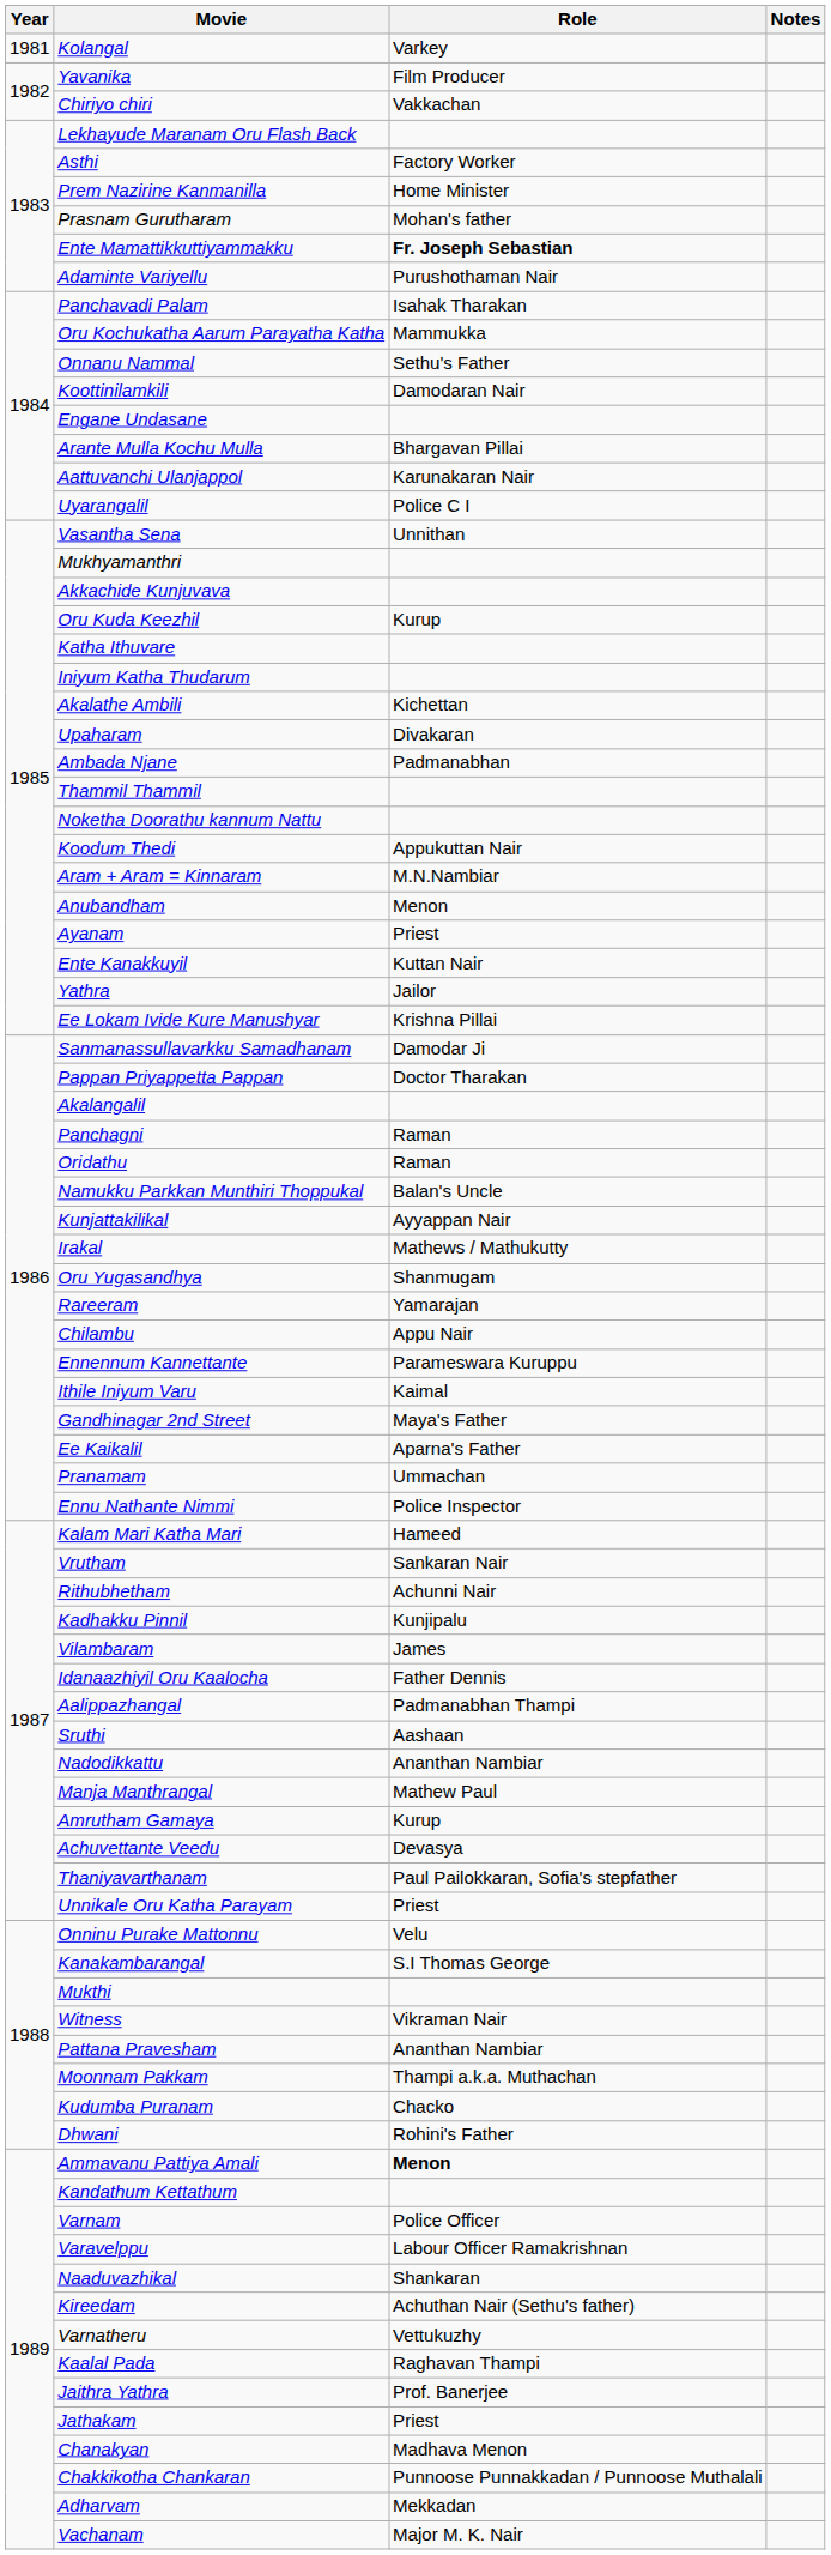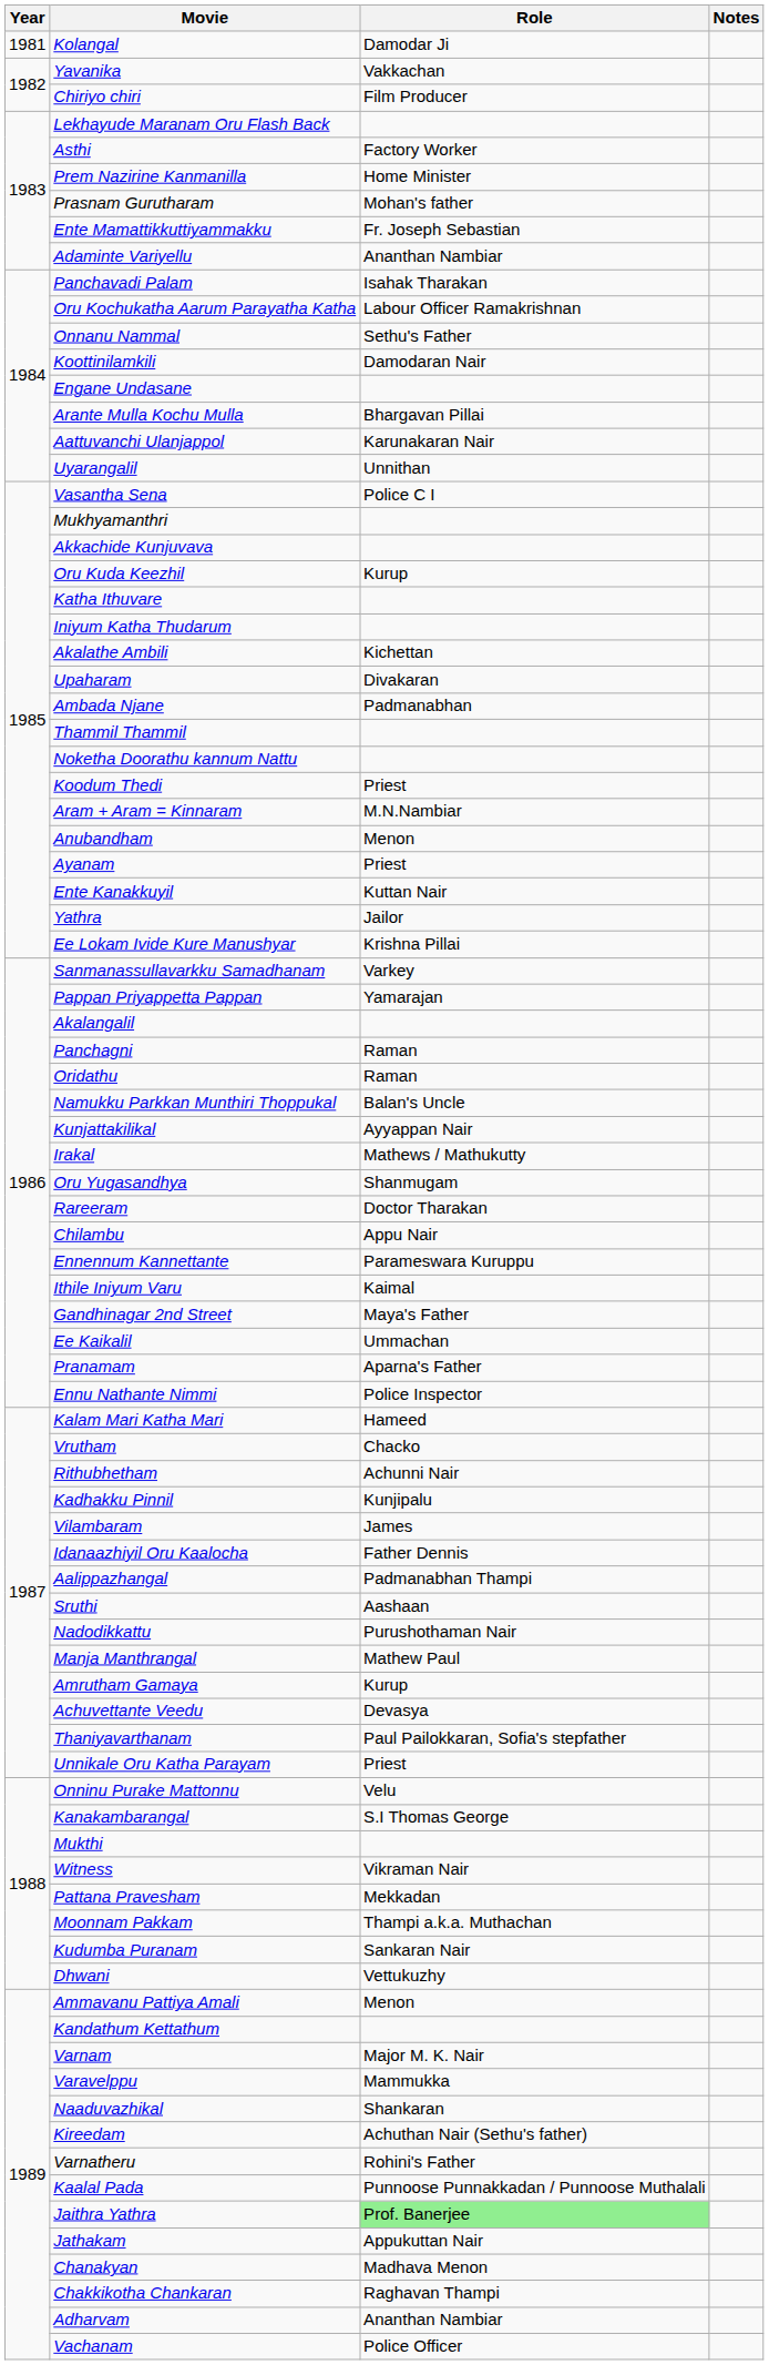 <table class="wikitable">
 <tr>
 <th>Year</th>
 <th>Movie</th>
 <th>Role</th>
 <th>Notes</th>
 </tr>
 <tr>
 <td>1981</td>
 <td><a href='#'><em>Kolangal</em></a></td>
-<td>Varkey</td>
+<td>Damodar Ji</td>
 <td></td>
 </tr>
 <tr>
 <td rowspan="2">1982</td>
 <td><em><a href='#'>Yavanika</a></em></td>
-<td>Film Producer</td>
+<td>Vakkachan</td>
 <td></td>
 </tr>
 <tr>
 <td><a href='#'><em>Chiriyo chiri</em></a></td>
-<td>Vakkachan</td>
+<td>Film Producer</td>
 <td></td>
 </tr>
 <tr>
 <td rowspan="6">1983</td>
 <td><a href='#'><em>Lekhayude Maranam Oru Flash Back</em></a></td>
 <td></td>
 <td></td>
 </tr>
 <tr>
 <td><em><a href='#'>Asthi</a></em></td>
 <td>Factory Worker</td>
 <td></td>
 </tr>
 <tr>
 <td><em><a href='#'>Prem Nazirine Kanmanilla</a></em></td>
 <td>Home Minister</td>
 <td></td>
 </tr>
 <tr>
 <td><em>Prasnam Gurutharam</em></td>
 <td>Mohan's father</td>
 <td></td>
 </tr>
 <tr>
 <td><a href='#'><em>Ente Mamattikkuttiyammakku</em></a></td>
-<td><strong>Fr. Joseph Sebastian</strong></td>
+<td>Fr. Joseph Sebastian</td>
 <td></td>
 </tr>
 <tr>
 <td><a href='#'><em>Adaminte Variyellu</em></a></td>
-<td>Purushothaman Nair</td>
+<td>Ananthan Nambiar</td>
 <td></td>
 </tr>
 <tr>
 <td rowspan="8">1984</td>
 <td><em><a href='#'>Panchavadi Palam</a></em></td>
 <td>Isahak Tharakan</td>
 <td></td>
 </tr>
 <tr>
 <td><em><a href='#'>Oru Kochukatha Aarum Parayatha Katha</a></em></td>
-<td>Mammukka</td>
+<td>Labour Officer Ramakrishnan</td>
 <td></td>
 </tr>
 <tr>
 <td><em><a href='#'>Onnanu Nammal</a></em></td>
 <td>Sethu's Father</td>
 <td></td>
 </tr>
 <tr>
 <td><em><a href='#'>Koottinilamkili</a></em></td>
 <td>Damodaran Nair</td>
 <td></td>
 </tr>
 <tr>
 <td><a href='#'><em>Engane Undasane</em></a></td>
 <td></td>
 <td></td>
 </tr>
 <tr>
 <td><em><a href='#'>Arante Mulla Kochu Mulla</a></em></td>
 <td>Bhargavan Pillai</td>
 <td></td>
 </tr>
 <tr>
 <td><em><a href='#'>Aattuvanchi Ulanjappol</a></em></td>
 <td>Karunakaran Nair</td>
 <td></td>
 </tr>
 <tr>
 <td><em><a href='#'>Uyarangalil</a></em></td>
-<td>Police C I</td>
+<td>Unnithan</td>
 <td></td>
 </tr>
 <tr>
 <td rowspan="18">1985</td>
 <td><em><a href='#'>Vasantha Sena</a></em></td>
-<td>Unnithan</td>
+<td>Police C I</td>
 <td></td>
 </tr>
 <tr>
 <td><em>Mukhyamanthri</em></td>
 <td></td>
 <td></td>
 </tr>
 <tr>
 <td><a href='#'><em>Akkachide Kunjuvava</em></a></td>
 <td></td>
 <td></td>
 </tr>
 <tr>
 <td><a href='#'><em>Oru Kuda Keezhil</em></a></td>
 <td>Kurup</td>
 <td></td>
 </tr>
 <tr>
 <td><em><a href='#'>Katha Ithuvare</a></em></td>
 <td></td>
 <td></td>
 </tr>
 <tr>
 <td><a href='#'><em>Iniyum Katha Thudarum</em></a></td>
 <td></td>
 <td></td>
 </tr>
 <tr>
 <td><em><a href='#'>Akalathe Ambili</a></em></td>
 <td>Kichettan</td>
 <td></td>
 </tr>
 <tr>
 <td><a href='#'><em>Upaharam</em></a></td>
 <td>Divakaran</td>
 <td></td>
 </tr>
 <tr>
 <td><a href='#'><em>Ambada Njane</em></a></td>
 <td>Padmanabhan</td>
 <td></td>
 </tr>
 <tr>
 <td><em><a href='#'>Thammil Thammil</a></em></td>
 <td></td>
 <td></td>
 </tr>
 <tr>
 <td><a href='#'><em>Noketha Doorathu kannum Nattu</em></a></td>
 <td></td>
 <td></td>
 </tr>
 <tr>
 <td><em><a href='#'>Koodum Thedi</a></em></td>
-<td>Appukuttan Nair</td>
+<td>Priest</td>
 <td></td>
 </tr>
 <tr>
 <td><em><a href='#'>Aram + Aram = Kinnaram</a></em></td>
 <td>M.N.Nambiar</td>
 <td></td>
 </tr>
 <tr>
 <td><a href='#'><em>Anubandham</em></a></td>
 <td>Menon</td>
 <td></td>
 </tr>
 <tr>
 <td><a href='#'><em>Ayanam</em></a></td>
 <td>Priest</td>
 <td></td>
 </tr>
 <tr>
 <td><a href='#'><em>Ente Kanakkuyil</em></a></td>
 <td>Kuttan Nair</td>
 <td></td>
 </tr>
 <tr>
 <td><em><a href='#'>Yathra</a></em></td>
 <td>Jailor</td>
 <td></td>
 </tr>
 <tr>
 <td><a href='#'><em>Ee Lokam Ivide Kure Manushyar</em></a></td>
 <td>Krishna Pillai</td>
 <td></td>
 </tr>
 <tr>
 <td rowspan="17">1986</td>
 <td><em><a href='#'>Sanmanassullavarkku Samadhanam</a></em></td>
-<td>Damodar Ji</td>
+<td>Varkey</td>
 <td></td>
 </tr>
 <tr>
 <td><em><a href='#'>Pappan Priyappetta Pappan</a></em></td>
-<td>Doctor Tharakan</td>
+<td>Yamarajan</td>
 <td></td>
 </tr>
 <tr>
 <td><em><a href='#'>Akalangalil</a></em></td>
 <td></td>
 <td></td>
 </tr>
 <tr>
 <td><em><a href='#'>Panchagni</a></em></td>
 <td>Raman</td>
 <td></td>
 </tr>
 <tr>
 <td><em><a href='#'>Oridathu</a></em></td>
 <td>Raman</td>
 <td></td>
 </tr>
 <tr>
 <td><a href='#'><em>Namukku Parkkan Munthiri Thoppukal</em></a></td>
 <td>Balan's Uncle</td>
 <td></td>
 </tr>
 <tr>
 <td><em><a href='#'>Kunjattakilikal</a></em></td>
 <td>Ayyappan Nair</td>
 <td></td>
 </tr>
 <tr>
 <td><em><a href='#'>Irakal</a></em></td>
 <td>Mathews / Mathukutty</td>
 <td></td>
 </tr>
 <tr>
 <td><em><a href='#'>Oru Yugasandhya</a></em></td>
 <td>Shanmugam</td>
 <td></td>
 </tr>
 <tr>
 <td><em><a href='#'>Rareeram</a></em></td>
-<td>Yamarajan</td>
+<td>Doctor Tharakan</td>
 <td></td>
 </tr>
 <tr>
 <td><em><a href='#'>Chilambu</a></em></td>
 <td>Appu Nair</td>
 <td></td>
 </tr>
 <tr>
 <td><em><a href='#'>Ennennum Kannettante</a></em></td>
 <td>Parameswara Kuruppu</td>
 <td></td>
 </tr>
 <tr>
 <td><em><a href='#'>Ithile Iniyum Varu</a></em></td>
 <td>Kaimal</td>
 <td></td>
 </tr>
 <tr>
 <td><em><a href='#'>Gandhinagar 2nd Street</a></em></td>
 <td>Maya's Father</td>
 <td></td>
 </tr>
 <tr>
 <td><em><a href='#'>Ee Kaikalil</a></em></td>
-<td>Aparna's Father</td>
+<td>Ummachan</td>
 <td></td>
 </tr>
 <tr>
 <td><em><a href='#'>Pranamam</a></em></td>
-<td>Ummachan</td>
+<td>Aparna's Father</td>
 <td></td>
 </tr>
 <tr>
 <td><em><a href='#'>Ennu Nathante Nimmi</a></em></td>
 <td>Police Inspector</td>
 <td></td>
 </tr>
 <tr>
 <td rowspan="14">1987</td>
 <td><a href='#'><em>Kalam Mari Katha Mari</em></a></td>
 <td>Hameed</td>
 <td></td>
 </tr>
 <tr>
 <td><em><a href='#'>Vrutham</a></em></td>
-<td>Sankaran Nair</td>
+<td>Chacko</td>
 <td></td>
 </tr>
 <tr>
 <td><a href='#'><em>Rithubhetham</em></a></td>
 <td>Achunni Nair</td>
 <td></td>
 </tr>
 <tr>
 <td><a href='#'><em>Kadhakku Pinnil</em></a></td>
 <td>Kunjipalu</td>
 <td></td>
 </tr>
 <tr>
 <td><em><a href='#'>Vilambaram</a></em></td>
 <td>James</td>
 <td></td>
 </tr>
 <tr>
 <td><a href='#'><em>Idanaazhiyil Oru Kaalocha</em></a></td>
 <td>Father Dennis</td>
 <td></td>
 </tr>
 <tr>
 <td><em><a href='#'>Aalippazhangal</a></em></td>
 <td>Padmanabhan Thampi</td>
 <td></td>
 </tr>
 <tr>
 <td><a href='#'><em>Sruthi</em></a></td>
 <td>Aashaan</td>
 <td></td>
 </tr>
 <tr>
 <td><em><a href='#'>Nadodikkattu</a></em></td>
-<td>Ananthan Nambiar</td>
+<td>Purushothaman Nair</td>
 <td></td>
 </tr>
 <tr>
 <td><em><a href='#'>Manja Manthrangal</a></em></td>
 <td>Mathew Paul</td>
 <td></td>
 </tr>
 <tr>
 <td><em><a href='#'>Amrutham Gamaya</a></em></td>
 <td>Kurup</td>
 <td></td>
 </tr>
 <tr>
 <td><em><a href='#'>Achuvettante Veedu</a></em></td>
 <td>Devasya</td>
 <td></td>
 </tr>
 <tr>
 <td><em><a href='#'>Thaniyavarthanam</a></em></td>
 <td>Paul Pailokkaran, Sofia's stepfather</td>
 <td></td>
 </tr>
 <tr>
 <td><a href='#'><em>Unnikale Oru Katha Parayam</em></a></td>
 <td>Priest</td>
 <td></td>
 </tr>
 <tr>
 <td rowspan="8">1988</td>
 <td><em><a href='#'>Onninu Purake Mattonnu</a></em></td>
 <td>Velu</td>
 <td></td>
 </tr>
 <tr>
 <td><em><a href='#'>Kanakambarangal</a></em></td>
 <td>S.I Thomas George</td>
 <td></td>
 </tr>
 <tr>
 <td><em><a href='#'>Mukthi</a></em></td>
 <td></td>
 <td></td>
 </tr>
 <tr>
 <td><a href='#'><em>Witness</em></a></td>
 <td>Vikraman Nair</td>
 <td></td>
 </tr>
 <tr>
 <td><a href='#'><em>Pattana Pravesham</em></a></td>
-<td>Ananthan Nambiar</td>
+<td>Mekkadan</td>
 <td></td>
 </tr>
 <tr>
 <td><em><a href='#'>Moonnam Pakkam</a></em></td>
 <td>Thampi a.k.a. Muthachan</td>
 <td></td>
 </tr>
 <tr>
 <td><a href='#'><em>Kudumba Puranam</em></a></td>
-<td>Chacko</td>
+<td>Sankaran Nair</td>
 <td></td>
 </tr>
 <tr>
 <td><em><a href='#'>Dhwani</a></em></td>
-<td>Rohini's Father</td>
+<td>Vettukuzhy</td>
 <td></td>
 </tr>
 <tr>
 <td rowspan="14">1989</td>
 <td><em><a href='#'>Ammavanu Pattiya Amali</a></em></td>
-<td><strong>Menon</strong></td>
+<td>Menon</td>
 <td></td>
 </tr>
 <tr>
 <td><em><a href='#'>Kandathum Kettathum</a></em></td>
 <td></td>
 <td></td>
 </tr>
 <tr>
 <td><a href='#'><em>Varnam</em></a></td>
-<td>Police Officer</td>
+<td>Major M. K. Nair</td>
 <td></td>
 </tr>
 <tr>
 <td><a href='#'><em>Varavelppu</em></a></td>
-<td>Labour Officer Ramakrishnan</td>
+<td>Mammukka</td>
 <td></td>
 </tr>
 <tr>
 <td><a href='#'><em>Naaduvazhikal</em></a></td>
 <td>Shankaran</td>
 <td></td>
 </tr>
 <tr>
 <td><em><a href='#'>Kireedam</a></em></td>
 <td>Achuthan Nair (Sethu's father)</td>
 <td></td>
 </tr>
 <tr>
 <td><em>Varnatheru</em></td>
-<td>Vettukuzhy</td>
+<td>Rohini's Father</td>
 <td></td>
 </tr>
 <tr>
 <td><em><a href='#'>Kaalal Pada</a></em></td>
-<td>Raghavan Thampi</td>
+<td>Punnoose Punnakkadan / Punnoose Muthalali</td>
 <td></td>
 </tr>
 <tr>
 <td><a href='#'><em>Jaithra Yathra</em></a></td>
-<td>Prof. Banerjee</td>
+<td style="background: lightgreen;">Prof. Banerjee</td>
 <td></td>
 </tr>
 <tr>
 <td><a href='#'><em>Jathakam</em></a></td>
-<td>Priest</td>
+<td>Appukuttan Nair</td>
 <td></td>
 </tr>
 <tr>
 <td><em><a href='#'>Chanakyan</a></em></td>
 <td>Madhava Menon</td>
 <td></td>
 </tr>
 <tr>
 <td><em><a href='#'>Chakkikotha Chankaran</a></em></td>
-<td>Punnoose Punnakkadan / Punnoose Muthalali</td>
+<td>Raghavan Thampi</td>
 <td></td>
 </tr>
 <tr>
 <td><em><a href='#'>Adharvam</a></em></td>
-<td>Mekkadan</td>
+<td>Ananthan Nambiar</td>
 <td></td>
 </tr>
 <tr>
 <td><em><a href='#'>Vachanam</a></em></td>
-<td>Major M. K. Nair</td>
+<td>Police Officer</td>
 <td></td>
 </tr>
 </table>
